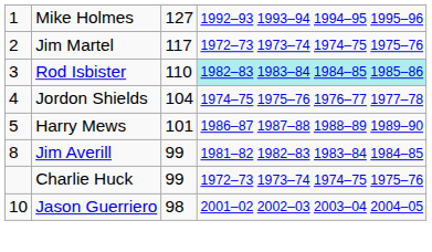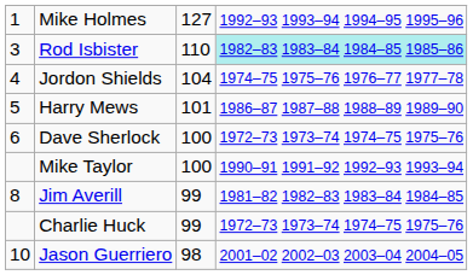 <table class="wikitable">
 <tr>
 </tr>
 <tr>
 <td>1</td>
 <td>Mike Holmes</td>
 <td>127</td>
 <td style="font-size:80%;"><a href='#'>1992–93</a> <a href='#'>1993–94</a> <a href='#'>1994–95</a> <a href='#'>1995–96</a></td>
-</tr>
-<tr>
-<td>2</td>
-<td>Jim Martel</td>
-<td>117</td>
-<td style="font-size:80%;"><a href='#'>1972–73</a> <a href='#'>1973–74</a> <a href='#'>1974–75</a> <a href='#'>1975–76</a></td>
 </tr>
 <tr>
 <td>3</td>
 <td><a href='#'>Rod Isbister</a></td>
 <td>110</td>
 <td style="background: paleturquoise; font-size:80%;"><a href='#'>1982–83</a> <a href='#'>1983–84</a> <a href='#'>1984–85</a> <a href='#'>1985–86</a></td>
 </tr>
 <tr>
 <td>4</td>
 <td>Jordon Shields</td>
 <td>104</td>
 <td style="font-size:80%;"><a href='#'>1974–75</a> <a href='#'>1975–76</a> <a href='#'>1976–77</a> <a href='#'>1977–78</a></td>
 </tr>
 <tr>
 <td>5</td>
 <td>Harry Mews</td>
 <td>101</td>
 <td style="font-size:80%;"><a href='#'>1986–87</a> <a href='#'>1987–88</a> <a href='#'>1988–89</a> <a href='#'>1989–90</a></td>
 </tr>
 <tr>
+<td>6</td>
+<td>Dave Sherlock</td>
+<td>100</td>
+<td style="font-size:80%;"><a href='#'>1972–73</a> <a href='#'>1973–74</a> <a href='#'>1974–75</a> <a href='#'>1975–76</a></td>
+</tr>
+<tr>
+<td></td>
+<td>Mike Taylor</td>
+<td>100</td>
+<td style="font-size:80%;"><a href='#'>1990–91</a> <a href='#'>1991–92</a> <a href='#'>1992–93</a> <a href='#'>1993–94</a></td>
+</tr>
+<tr>
 <td>8</td>
 <td><a href='#'>Jim Averill</a></td>
 <td>99</td>
 <td style="font-size:80%;"><a href='#'>1981–82</a> <a href='#'>1982–83</a> <a href='#'>1983–84</a> <a href='#'>1984–85</a></td>
 </tr>
 <tr>
 <td></td>
 <td>Charlie Huck</td>
 <td>99</td>
 <td style="font-size:80%;"><a href='#'>1972–73</a> <a href='#'>1973–74</a> <a href='#'>1974–75</a> <a href='#'>1975–76</a></td>
 </tr>
 <tr>
 <td>10</td>
 <td><a href='#'>Jason Guerriero</a></td>
 <td>98</td>
 <td style="font-size:80%;"><a href='#'>2001–02</a> <a href='#'>2002–03</a> <a href='#'>2003–04</a> <a href='#'>2004–05</a></td>
 </tr>
 </table>
